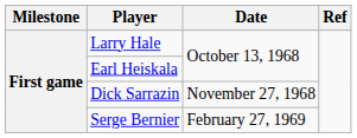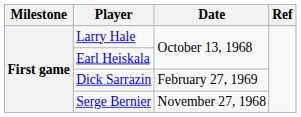 <table class="wikitable">
 <tr>
 <th scope="col">Milestone</th>
 <th scope="col">Player</th>
 <th scope="col">Date</th>
 <th scope="col">Ref</th>
 </tr>
 <tr>
 <th rowspan=4>First game</th>
 <td><a href='#'>Larry Hale</a></td>
 <td rowspan=2>October 13, 1968</td>
 <td rowspan=4></td>
 </tr>
 <tr>
 <td><a href='#'>Earl Heiskala</a></td>
 </tr>
 <tr>
 <td><a href='#'>Dick Sarrazin</a></td>
-<td>November 27, 1968</td>
+<td>February 27, 1969</td>
 </tr>
 <tr>
 <td><a href='#'>Serge Bernier</a></td>
-<td>February 27, 1969</td>
+<td>November 27, 1968</td>
 </tr>
 </table>
